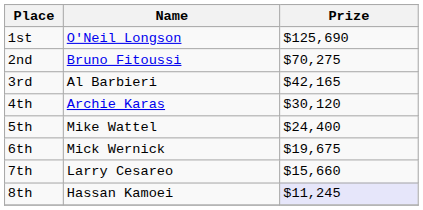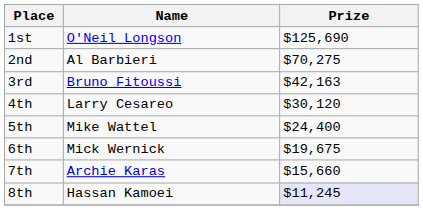 <table class="wikitable">
 <tr>
 <th width="50">Place</th>
 <th width="200">Name</th>
 <th width="125">Prize</th>
 </tr>
 <tr>
 <td>1st</td>
 <td><a href='#'>O'Neil Longson</a></td>
 <td>$125,690</td>
 </tr>
 <tr>
 <td>2nd</td>
-<td><a href='#'>Bruno Fitoussi</a></td>
+<td>Al Barbieri</td>
 <td>$70,275</td>
 </tr>
 <tr>
 <td>3rd</td>
-<td>Al Barbieri</td>
-<td>$42,165</td>
+<td><a href='#'>Bruno Fitoussi</a></td>
+<td>$42,163</td>
 </tr>
 <tr>
 <td>4th</td>
-<td><a href='#'>Archie Karas</a></td>
+<td>Larry Cesareo</td>
 <td>$30,120</td>
 </tr>
 <tr>
 <td>5th</td>
 <td>Mike Wattel</td>
 <td>$24,400</td>
 </tr>
 <tr>
 <td>6th</td>
 <td>Mick Wernick</td>
 <td>$19,675</td>
 </tr>
 <tr>
 <td>7th</td>
-<td>Larry Cesareo</td>
+<td><a href='#'>Archie Karas</a></td>
 <td>$15,660</td>
 </tr>
 <tr>
 <td>8th</td>
 <td>Hassan Kamoei</td>
 <td style="background: lavender;">$11,245</td>
 </tr>
 <tr>
 </tr>
 </table>
